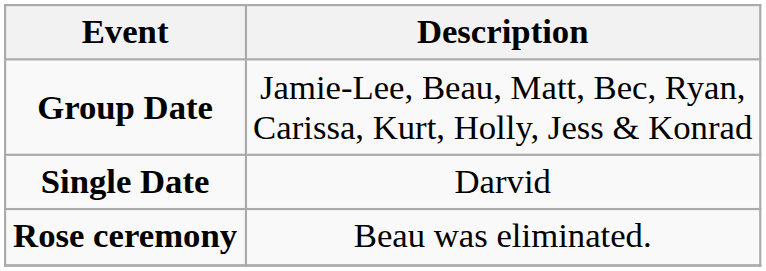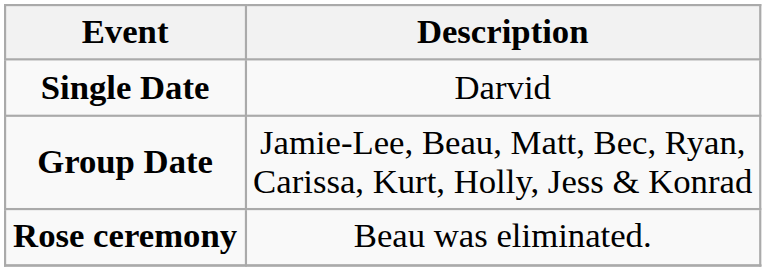 <table class="wikitable sortable" style="text-align:center;">
 <tr>
 <th>Event</th>
 <th>Description</th>
 </tr>
 <tr>
+<td><strong>Single Date</strong></td>
+<td>Darvid</td>
+</tr>
+<tr>
 <td><strong>Group Date</strong></td>
 <td>Jamie-Lee, Beau, Matt, Bec, Ryan, <br> Carissa, Kurt, Holly, Jess & Konrad</td>
-</tr>
-<tr>
-<td><strong>Single Date</strong></td>
-<td>Darvid</td>
 </tr>
 <tr>
 <td><strong>Rose ceremony</strong></td>
 <td>Beau was eliminated.</td>
 </tr>
 <tr>
 </tr>
 </table>
